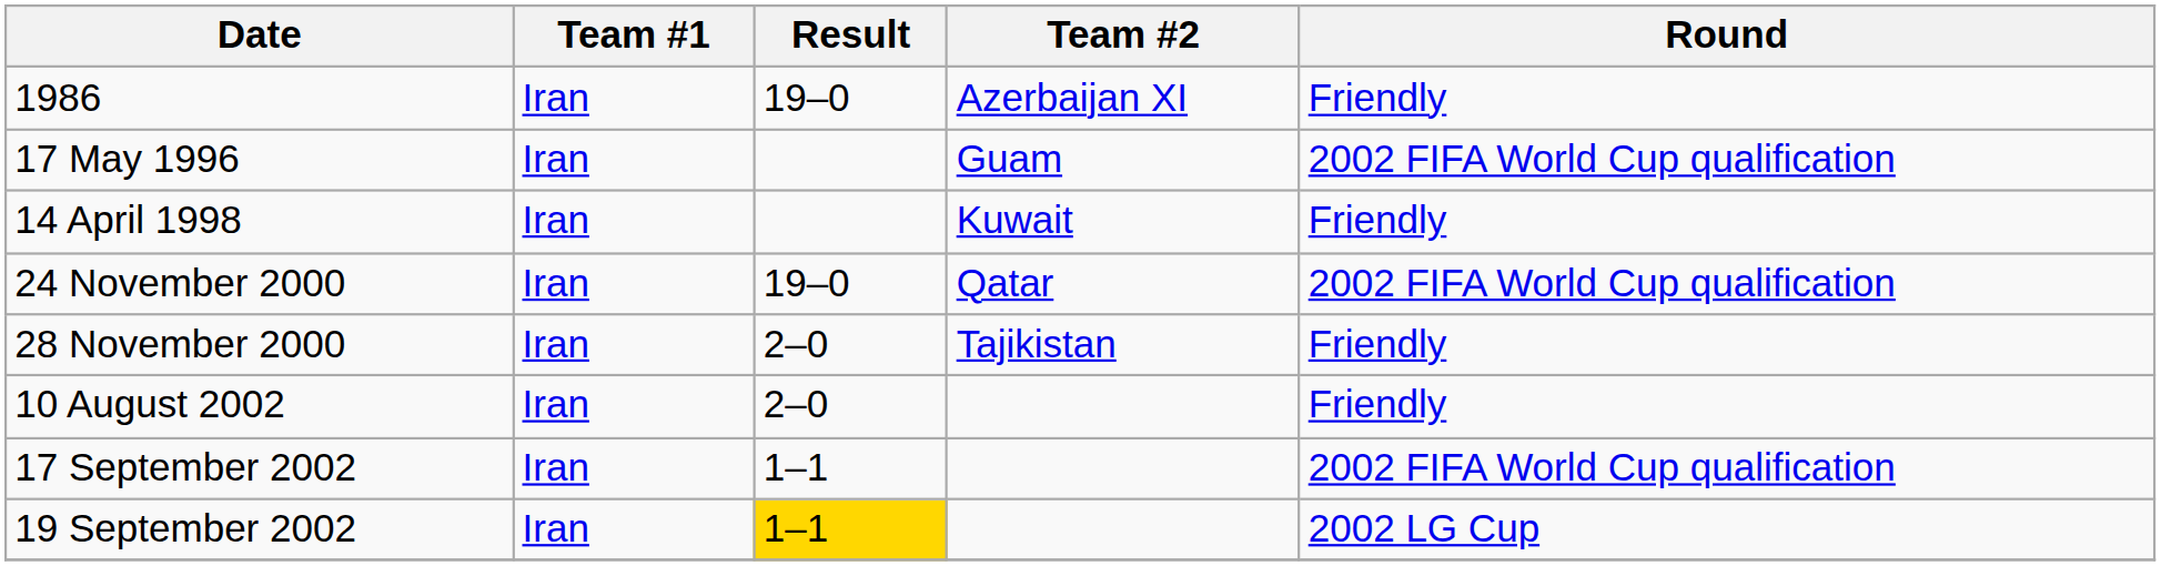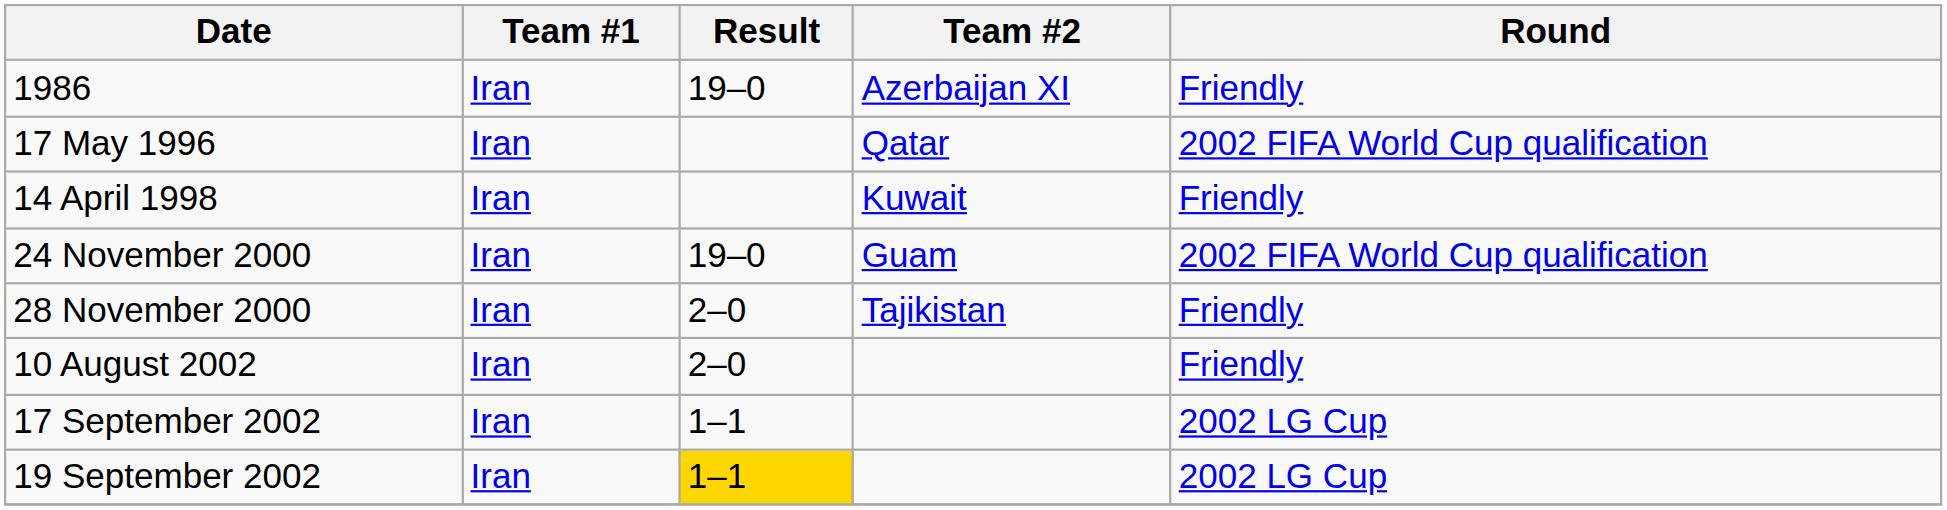 <table class="wikitable" style="text-align: left;" width="70%">
 <tr>
 <th>Date</th>
 <th>Team #1</th>
 <th>Result</th>
 <th>Team #2</th>
 <th>Round</th>
 </tr>
 <tr>
 <td>1986</td>
 <td> <a href='#'>Iran</a></td>
 <td>19–0</td>
 <td><a href='#'>Azerbaijan XI</a></td>
 <td><a href='#'>Friendly</a></td>
 </tr>
 <tr>
 <td>17 May 1996</td>
 <td> <a href='#'>Iran</a></td>
 <td style="text-align:center;"></td>
-<td> <a href='#'>Guam</a></td>
+<td> <a href='#'>Qatar</a></td>
 <td><a href='#'>2002 FIFA World Cup qualification</a></td>
 </tr>
 <tr>
 <td>14 April 1998</td>
 <td> <a href='#'>Iran</a></td>
 <td style="text-align:center;"></td>
 <td> <a href='#'>Kuwait</a></td>
 <td><a href='#'>Friendly</a></td>
 </tr>
 <tr>
 <td>24 November 2000</td>
 <td> <a href='#'>Iran</a></td>
 <td>19–0</td>
-<td> <a href='#'>Qatar</a></td>
+<td> <a href='#'>Guam</a></td>
 <td><a href='#'>2002 FIFA World Cup qualification</a></td>
 </tr>
 <tr>
 <td>28 November 2000</td>
 <td> <a href='#'>Iran</a></td>
 <td>2–0</td>
 <td> <a href='#'>Tajikistan</a></td>
 <td><a href='#'>Friendly</a></td>
 </tr>
 <tr>
 <td>10 August 2002</td>
 <td> <a href='#'>Iran</a></td>
 <td>2–0</td>
 <td></td>
 <td><a href='#'>Friendly</a></td>
 </tr>
 <tr>
 <td>17 September 2002</td>
 <td> <a href='#'>Iran</a></td>
 <td>1–1</td>
 <td></td>
-<td><a href='#'>2002 FIFA World Cup qualification</a></td>
+<td><a href='#'>2002 LG Cup</a></td>
 </tr>
 <tr>
 <td>19 September 2002</td>
 <td> <a href='#'>Iran</a></td>
 <td style="background: gold;">1–1</td>
 <td></td>
 <td><a href='#'>2002 LG Cup</a></td>
 </tr>
 <tr>
 </tr>
 </table>
